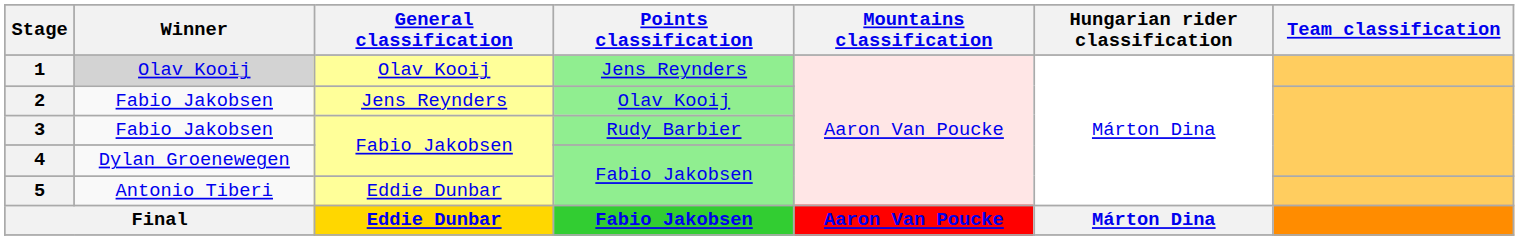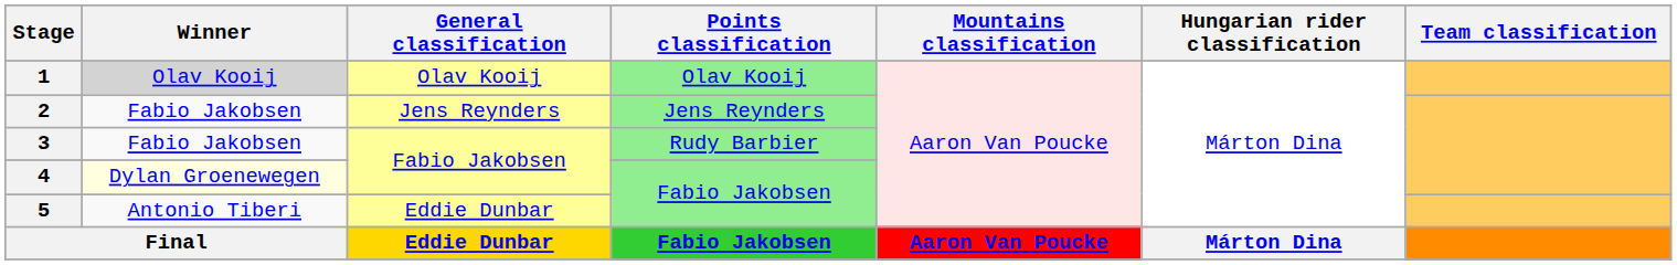 <table class="wikitable" style="text-align: center; font-size:smaller;">
 <tr style="background:#efefef;">
 <th style="width:2%;">Stage</th>
 <th style="width:14%;">Winner</th>
 <th style="width:14%;"><a href='#'>General classification</a><br></th>
 <th style="width:14%;"><a href='#'>Points classification</a><br></th>
 <th style="width:14%;"><a href='#'>Mountains classification</a><br></th>
 <th style="width:14%;">Hungarian rider classification<br></th>
 <th style="width:14%;"><a href='#'>Team classification</a></th>
 </tr>
 <tr>
 <th>1</th>
 <td style="background: lightgrey;"><a href='#'>Olav Kooij</a></td>
 <td style="background:#FFFF99;"><a href='#'>Olav Kooij</a></td>
-<td style="background:lightgreen;"><a href='#'>Jens Reynders</a></td>
+<td style="background:lightgreen;"><a href='#'>Olav Kooij</a></td>
 <td style="background:#FFE6E6;" rowspan="5"><a href='#'>Aaron Van Poucke</a></td>
 <td style="background:white;" rowspan="5"><a href='#'>Márton Dina</a></td>
 <td style="background:#FFCD5F;"></td>
 </tr>
 <tr>
 <th>2</th>
 <td><a href='#'>Fabio Jakobsen</a></td>
 <td style="background:#FFFF99;"><a href='#'>Jens Reynders</a></td>
-<td style="background:lightgreen;"><a href='#'>Olav Kooij</a></td>
+<td style="background:lightgreen;"><a href='#'>Jens Reynders</a></td>
 <td style="background:#FFCD5F;" rowspan="3"></td>
 </tr>
 <tr>
 <th>3</th>
 <td><a href='#'>Fabio Jakobsen</a></td>
 <td style="background:#FFFF99;" rowspan="2"><a href='#'>Fabio Jakobsen</a></td>
 <td style="background:lightgreen;"><a href='#'>Rudy Barbier</a></td>
 </tr>
 <tr>
 <th>4</th>
-<td><a href='#'>Dylan Groenewegen</a></td>
+<td style="background: lightyellow;"><a href='#'>Dylan Groenewegen</a></td>
 <td style="background:lightgreen;" rowspan="2"><a href='#'>Fabio Jakobsen</a></td>
 </tr>
 <tr>
 <th>5</th>
 <td><a href='#'>Antonio Tiberi</a></td>
 <td style="background:#FFFF99;"><a href='#'>Eddie Dunbar</a></td>
 <td style="background:#FFCD5F;"></td>
 </tr>
 <tr>
 <th colspan="2">Final</th>
 <th style="background:gold;"><a href='#'>Eddie Dunbar</a></th>
 <th style="background:limegreen;"><a href='#'>Fabio Jakobsen</a></th>
 <th style="background:#f00;"><a href='#'>Aaron Van Poucke</a></th>
 <th style="background:offwhite;"><a href='#'>Márton Dina</a></th>
 <th style="background:#FF8C00;"></th>
 </tr>
 </table>
